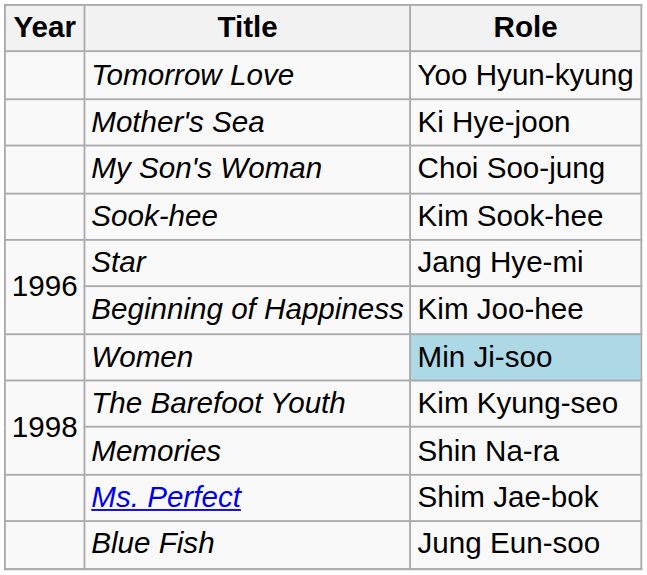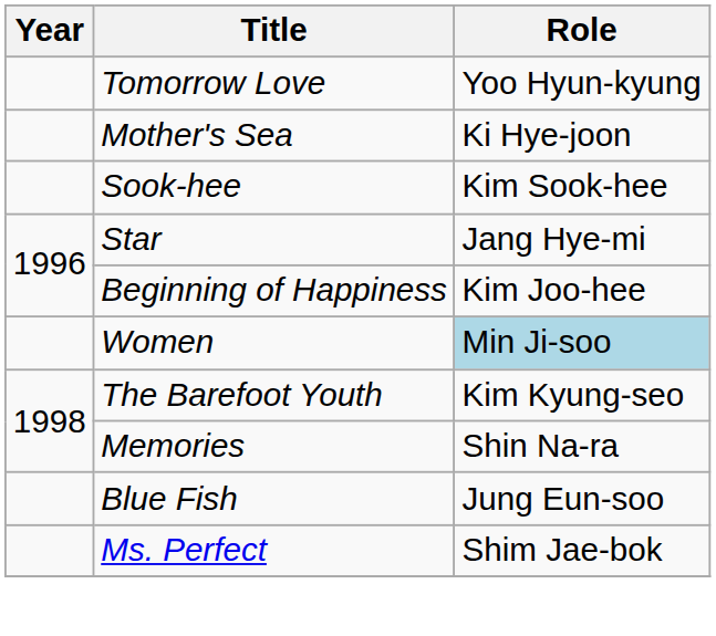 <table class=wikitable>
 <tr>
 <th>Year</th>
 <th>Title</th>
 <th>Role</th>
 </tr>
 <tr>
 <td></td>
 <td><em>Tomorrow Love</em></td>
 <td>Yoo Hyun-kyung</td>
 </tr>
 <tr>
 <td></td>
 <td><em>Mother's Sea</em></td>
 <td>Ki Hye-joon</td>
-</tr>
-<tr>
-<td></td>
-<td><em>My Son's Woman</em></td>
-<td>Choi Soo-jung</td>
 </tr>
 <tr>
 <td></td>
 <td><em>Sook-hee</em></td>
 <td>Kim Sook-hee</td>
 </tr>
 <tr>
 <td rowspan="2" style="text-align:center;">1996</td>
 <td><em>Star</em></td>
 <td>Jang Hye-mi</td>
 </tr>
 <tr>
 <td><em>Beginning of Happiness</em></td>
 <td>Kim Joo-hee</td>
 </tr>
 <tr>
 <td></td>
 <td><em>Women</em></td>
 <td style="background: lightblue;">Min Ji-soo</td>
 </tr>
 <tr>
 <td rowspan="2" style="text-align:center;">1998</td>
 <td><em>The Barefoot Youth</em></td>
 <td>Kim Kyung-seo</td>
 </tr>
 <tr>
 <td><em>Memories</em></td>
 <td>Shin Na-ra</td>
 </tr>
 <tr>
 <td></td>
+<td><em>Blue Fish</em></td>
+<td>Jung Eun-soo</td>
+</tr>
+<tr>
+<td></td>
 <td><em><a href='#'>Ms. Perfect</a></em></td>
 <td>Shim Jae-bok</td>
 </tr>
 <tr>
-<td></td>
-<td><em>Blue Fish</em></td>
-<td>Jung Eun-soo</td>
-</tr>
-<tr>
 </tr>
 </table>
